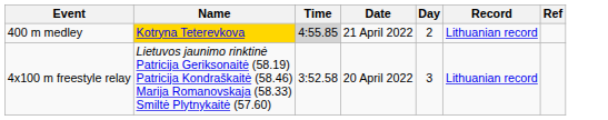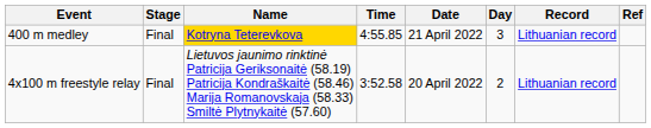 <table class="wikitable">
 <tr>
 <th>Event</th>
+<th>Stage</th>
 <th>Name</th>
 <th>Time</th>
 <th>Date</th>
 <th>Day</th>
 <th>Record</th>
 <th>Ref</th>
 </tr>
 <tr>
 <td>400 m medley</td>
+<td>Final</td>
 <td style="background: gold;"><a href='#'>Kotryna Teterevkova</a></td>
-<td style="background: lightgrey; text-align:center;">4:55.85</td>
+<td style="text-align:center;">4:55.85</td>
 <td>21 April 2022</td>
-<td style="text-align:center;">2</td>
+<td style="text-align:center;">3</td>
 <td style="text-align:center;"><a href='#'>Lithuanian record</a></td>
 <td style="text-align:center;"></td>
 </tr>
 <tr>
 <td>4x100 m freestyle relay</td>
+<td>Final</td>
 <td><em>Lietuvos jaunimo rinktinė</em> <br><a href='#'>Patricija Geriksonaitė</a> (58.19) <br><a href='#'>Patricija Kondraškaitė</a> (58.46) <br><a href='#'>Marija Romanovskaja</a> (58.33) <br><a href='#'>Smiltė Plytnykaitė</a> (57.60)</td>
 <td style="text-align:center;">3:52.58</td>
 <td>20 April 2022</td>
-<td style="text-align:center;">3</td>
+<td style="text-align:center;">2</td>
 <td style="text-align:center;"><a href='#'>Lithuanian record</a></td>
 <td style="text-align:center;"></td>
 </tr>
 </table>
